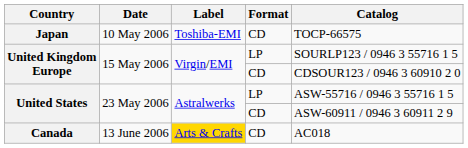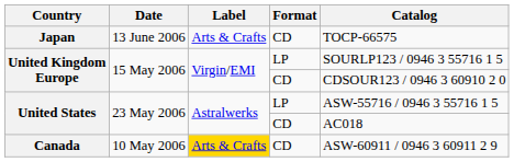 <table class="wikitable plainrowheaders">
 <tr>
 <th>Country</th>
 <th>Date</th>
 <th>Label</th>
 <th>Format</th>
 <th>Catalog</th>
 </tr>
 <tr>
 <th scope="row">Japan</th>
-<td>10 May 2006</td>
-<td><a href='#'>Toshiba-EMI</a></td>
+<td>13 June 2006</td>
+<td><a href='#'>Arts & Crafts</a></td>
 <td>CD</td>
 <td>TOCP-66575</td>
 </tr>
 <tr>
 <th scope="row" rowspan="2">United Kingdom<br>Europe</th>
 <td rowspan="2">15 May 2006</td>
 <td rowspan="2"><a href='#'>Virgin</a>/<a href='#'>EMI</a></td>
 <td>LP</td>
 <td>SOURLP123 / 0946 3 55716 1 5</td>
 </tr>
 <tr>
 <td>CD</td>
 <td>CDSOUR123 / 0946 3 60910 2 0</td>
 </tr>
 <tr>
 <th scope="row" rowspan="2">United States</th>
 <td rowspan="2">23 May 2006</td>
 <td rowspan="2"><a href='#'>Astralwerks</a></td>
 <td>LP</td>
 <td>ASW-55716 / 0946 3 55716 1 5</td>
 </tr>
 <tr>
 <td>CD</td>
-<td>ASW-60911 / 0946 3 60911 2 9</td>
+<td>AC018</td>
 </tr>
 <tr>
 <th scope="row">Canada</th>
-<td>13 June 2006</td>
+<td>10 May 2006</td>
 <td style="background: gold;"><a href='#'>Arts & Crafts</a></td>
 <td>CD</td>
-<td>AC018</td>
+<td>ASW-60911 / 0946 3 60911 2 9</td>
 </tr>
 </table>
